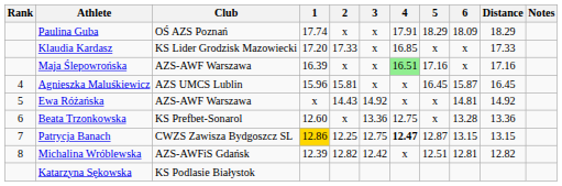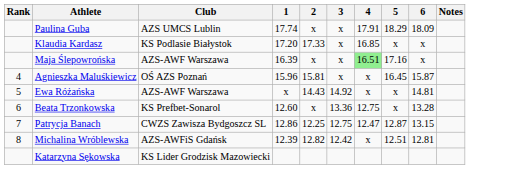 <table class="wikitable sortable" style="text-align:center">
 <tr>
 <th>Rank</th>
 <th>Athlete</th>
 <th>Club</th>
 <th>1</th>
 <th>2</th>
 <th>3</th>
 <th>4</th>
 <th>5</th>
 <th>6</th>
-<th>Distance</th>
 <th>Notes</th>
 </tr>
 <tr>
 <td></td>
 <td align=left><a href='#'>Paulina Guba</a></td>
-<td align=left>OŚ AZS Poznań</td>
+<td align=left>AZS UMCS Lublin</td>
 <td>17.74</td>
 <td>x</td>
 <td>x</td>
 <td>17.91</td>
 <td>18.29</td>
 <td>18.09</td>
-<td>18.29</td>
 <td></td>
 </tr>
 <tr>
 <td></td>
 <td align=left><a href='#'>Klaudia Kardasz</a></td>
-<td align=left>KS Lider Grodzisk Mazowiecki</td>
+<td align=left>KS Podlasie Białystok</td>
 <td>17.20</td>
 <td>17.33</td>
 <td>x</td>
 <td>16.85</td>
 <td>x</td>
 <td>x</td>
-<td>17.33</td>
 <td></td>
 </tr>
 <tr>
 <td></td>
 <td align=left><a href='#'>Maja Ślepowrońska</a></td>
 <td align=left>AZS-AWF Warszawa</td>
 <td>16.39</td>
 <td>x</td>
 <td>x</td>
 <td style="background: lightgreen;">16.51</td>
 <td>17.16</td>
 <td>x</td>
-<td>17.16</td>
 <td></td>
 </tr>
 <tr>
 <td>4</td>
 <td align=left><a href='#'>Agnieszka Maluśkiewicz</a></td>
-<td align=left>AZS UMCS Lublin</td>
+<td align=left>OŚ AZS Poznań</td>
 <td>15.96</td>
 <td>15.81</td>
 <td>x</td>
 <td>x</td>
 <td>16.45</td>
 <td>15.87</td>
-<td>16.45</td>
 <td></td>
 </tr>
 <tr>
 <td>5</td>
 <td align=left><a href='#'>Ewa Różańska</a></td>
 <td align=left>AZS-AWF Warszawa</td>
 <td>x</td>
 <td>14.43</td>
 <td>14.92</td>
 <td>x</td>
 <td>x</td>
 <td>14.81</td>
-<td>14.92</td>
 <td></td>
 </tr>
 <tr>
 <td>6</td>
 <td align=left><a href='#'>Beata Trzonkowska</a></td>
 <td align=left>KS Prefbet-Sonarol</td>
 <td>12.60</td>
 <td>x</td>
 <td>13.36</td>
 <td>12.75</td>
 <td>x</td>
 <td>13.28</td>
-<td>13.36</td>
 <td></td>
 </tr>
 <tr>
 <td>7</td>
 <td align=left><a href='#'>Patrycja Banach</a></td>
 <td align=left>CWZS Zawisza Bydgoszcz SL</td>
-<td style="background: gold;">12.86</td>
+<td>12.86</td>
 <td>12.25</td>
 <td>12.75</td>
-<td><strong>12.47</strong></td>
+<td>12.47</td>
 <td>12.87</td>
-<td>13.15</td>
 <td>13.15</td>
 <td></td>
 </tr>
 <tr>
 <td>8</td>
 <td align=left><a href='#'>Michalina Wróblewska</a></td>
 <td align=left>AZS-AWFiS Gdańsk</td>
 <td>12.39</td>
 <td>12.82</td>
 <td>12.42</td>
 <td>x</td>
 <td>12.51</td>
 <td>12.81</td>
-<td>12.82</td>
 <td></td>
 </tr>
 <tr>
 <td></td>
 <td align=left><a href='#'>Katarzyna Sękowska</a></td>
-<td align=left>KS Podlasie Białystok</td>
-<td></td>
+<td align=left>KS Lider Grodzisk Mazowiecki</td>
 <td></td>
 <td></td>
 <td></td>
 <td></td>
 <td></td>
 <td></td>
 <td></td>
 </tr>
 </table>
